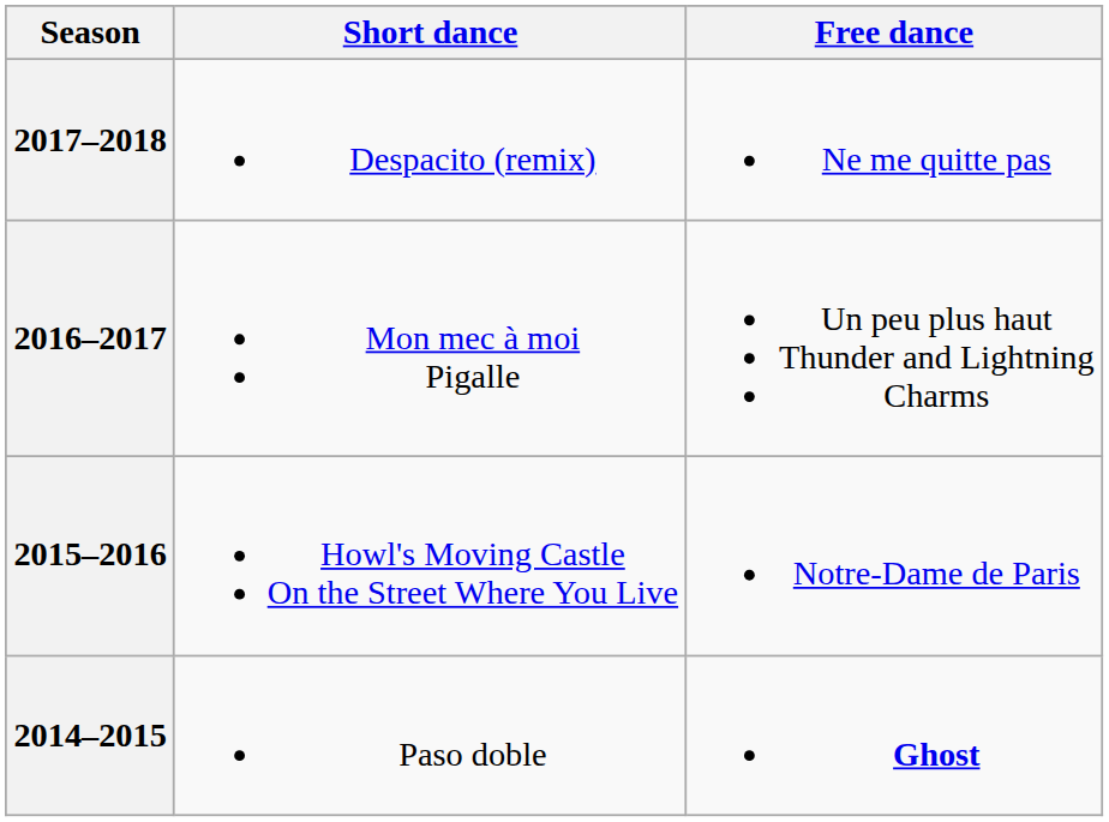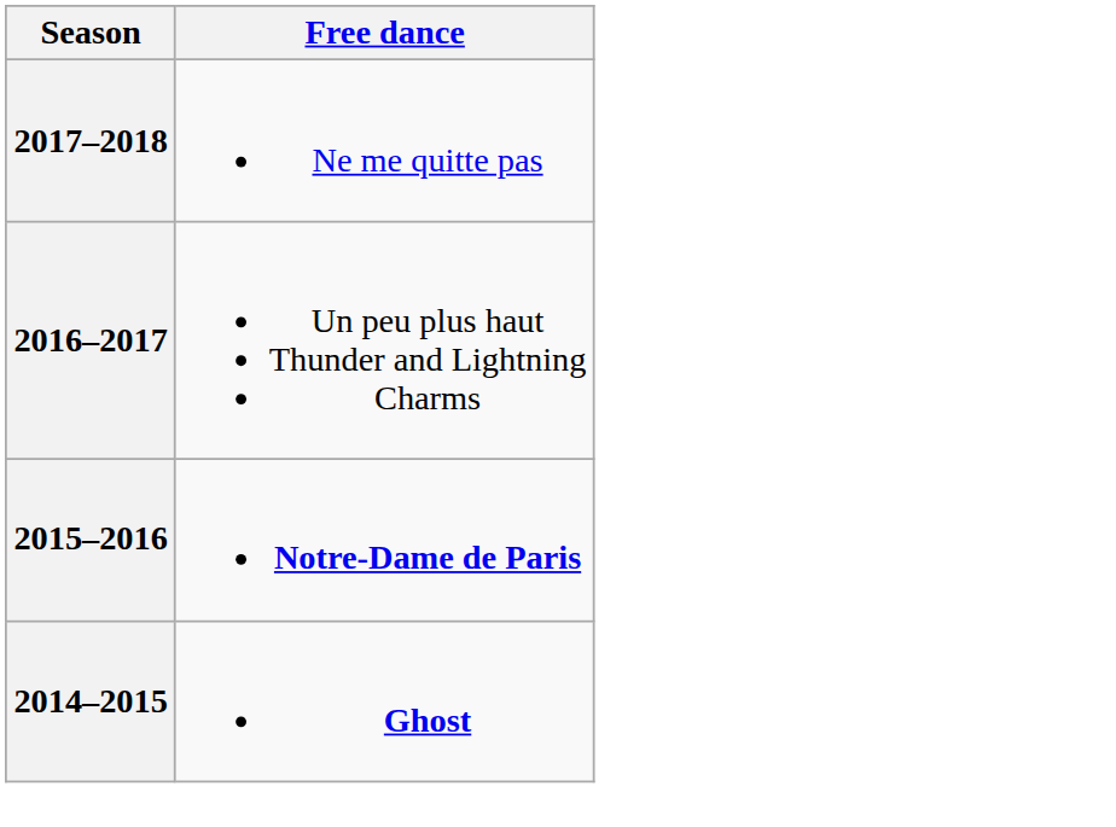 <table class=wikitable style=text-align:center>
 <tr>
 <th>Season</th>
-<th><a href='#'>Short dance</a></th>
 <th><a href='#'>Free dance</a></th>
 </tr>
 <tr>
 <th>2017–2018</th>
-<td><br><ul><li> <a href='#'>Despacito (remix)</a> <br></li></ul></td>
 <td><br><ul><li><a href='#'>Ne me quitte pas</a></li></ul></td>
 </tr>
 <tr>
 <th>2016–2017 <br> </th>
-<td><br><ul><li> <a href='#'>Mon mec à moi</a> <br></li><li> Pigalle <br></li></ul></td>
 <td><br><ul><li>Un peu plus haut <br></li><li>Thunder and Lightning <br></li><li>Charms <br></li></ul></td>
 </tr>
 <tr>
 <th>2015–2016</th>
-<td><br><ul><li><a href='#'>Howl's Moving Castle</a> <br></li><li><a href='#'>On the Street Where You Live</a> <br></li></ul></td>
-<td><br><ul><li><a href='#'>Notre-Dame de Paris</a> <br></li></ul></td>
+<td><strong><br><ul><li><a href='#'>Notre-Dame de Paris</a> <br></li></ul></strong></td>
 </tr>
 <tr>
 <th>2014–2015</th>
-<td><br><ul><li>Paso doble</li></ul></td>
 <td><strong><br><ul><li><a href='#'>Ghost</a></li></ul></strong></td>
 </tr>
 </table>
